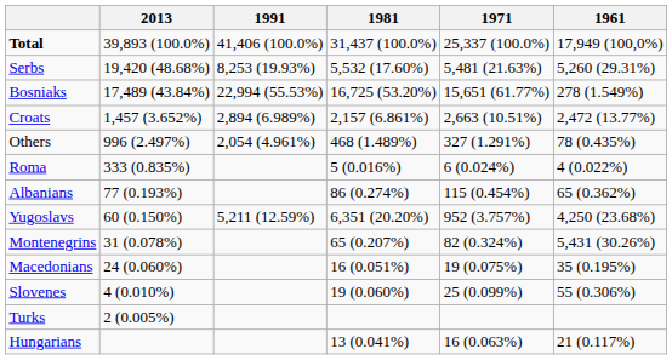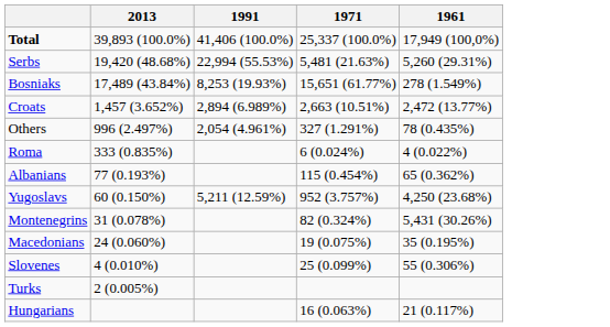 <table class="wikitable">
 <tr>
 <th></th>
 <th>2013</th>
 <th>1991</th>
-<th>1981</th>
 <th>1971</th>
 <th>1961</th>
 </tr>
 <tr>
 <td><strong>Total</strong></td>
 <td>39,893 (100.0%)</td>
 <td>41,406 (100.0%)</td>
-<td>31,437 (100.0%)</td>
 <td>25,337 (100.0%)</td>
 <td>17,949 (100,0%)</td>
 </tr>
 <tr>
 <td><a href='#'>Serbs</a></td>
 <td>19,420 (48.68%)</td>
-<td>8,253 (19.93%)</td>
-<td>5,532 (17.60%)</td>
+<td>22,994 (55.53%)</td>
 <td>5,481 (21.63%)</td>
 <td>5,260 (29.31%)</td>
 </tr>
 <tr>
 <td><a href='#'>Bosniaks</a></td>
 <td>17,489 (43.84%)</td>
-<td>22,994 (55.53%)</td>
-<td>16,725 (53.20%)</td>
+<td>8,253 (19.93%)</td>
 <td>15,651 (61.77%)</td>
 <td>278 (1.549%)</td>
 </tr>
 <tr>
 <td><a href='#'>Croats</a></td>
 <td>1,457 (3.652%)</td>
 <td>2,894 (6.989%)</td>
-<td>2,157 (6.861%)</td>
 <td>2,663 (10.51%)</td>
 <td>2,472 (13.77%)</td>
 </tr>
 <tr>
 <td>Others</td>
 <td>996 (2.497%)</td>
 <td>2,054 (4.961%)</td>
-<td>468 (1.489%)</td>
 <td>327 (1.291%)</td>
 <td>78 (0.435%)</td>
 </tr>
 <tr>
 <td><a href='#'>Roma</a></td>
 <td>333 (0.835%)</td>
 <td></td>
-<td>5 (0.016%)</td>
 <td>6 (0.024%)</td>
 <td>4 (0.022%)</td>
 </tr>
 <tr>
 <td><a href='#'>Albanians</a></td>
 <td>77 (0.193%)</td>
 <td></td>
-<td>86 (0.274%)</td>
 <td>115 (0.454%)</td>
 <td>65 (0.362%)</td>
 </tr>
 <tr>
 <td><a href='#'>Yugoslavs</a></td>
 <td>60 (0.150%)</td>
 <td>5,211 (12.59%)</td>
-<td>6,351 (20.20%)</td>
 <td>952 (3.757%)</td>
 <td>4,250 (23.68%)</td>
 </tr>
 <tr>
 <td><a href='#'>Montenegrins</a></td>
 <td>31 (0.078%)</td>
 <td></td>
-<td>65 (0.207%)</td>
 <td>82 (0.324%)</td>
 <td>5,431 (30.26%)</td>
 </tr>
 <tr>
 <td><a href='#'>Macedonians</a></td>
 <td>24 (0.060%)</td>
 <td></td>
-<td>16 (0.051%)</td>
 <td>19 (0.075%)</td>
 <td>35 (0.195%)</td>
 </tr>
 <tr>
 <td><a href='#'>Slovenes</a></td>
 <td>4 (0.010%)</td>
 <td></td>
-<td>19 (0.060%)</td>
 <td>25 (0.099%)</td>
 <td>55 (0.306%)</td>
 </tr>
 <tr>
 <td><a href='#'>Turks</a></td>
 <td>2 (0.005%)</td>
 <td></td>
 <td></td>
 <td></td>
-<td></td>
 </tr>
 <tr>
 <td><a href='#'>Hungarians</a></td>
 <td></td>
 <td></td>
-<td>13 (0.041%)</td>
 <td>16 (0.063%)</td>
 <td>21 (0.117%)</td>
 </tr>
 </table>
